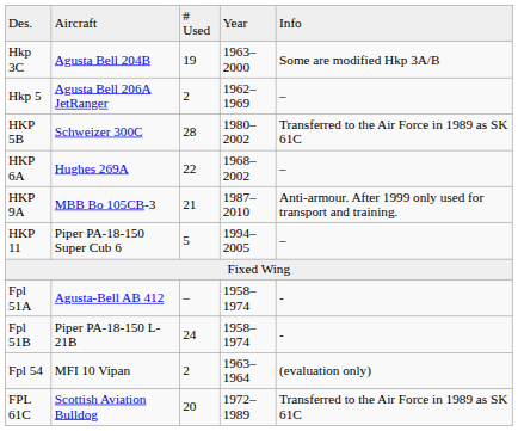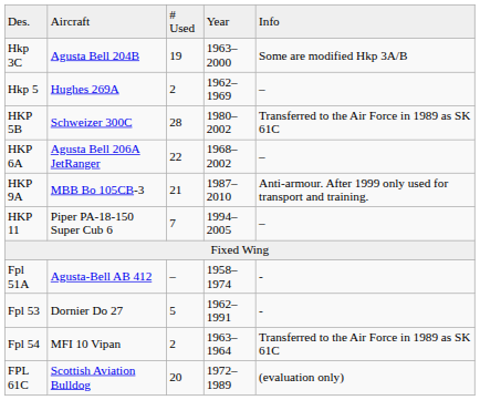 <table class="wikitable sortable">
 <tr style="background:#efefef;">
 <td>Des.</td>
 <td>Aircraft</td>
 <td># Used</td>
 <td>Year</td>
 <td>Info</td>
 </tr>
 <tr>
 <td>Hkp 3C</td>
 <td><a href='#'>Agusta Bell 204B</a></td>
 <td>19</td>
 <td>1963–2000</td>
 <td>Some are modified Hkp 3A/B</td>
 </tr>
 <tr>
 <td>Hkp 5</td>
-<td><a href='#'>Agusta Bell 206A JetRanger</a></td>
+<td><a href='#'>Hughes 269A</a></td>
 <td>2</td>
 <td>1962–1969</td>
 <td>–</td>
 </tr>
 <tr>
 <td>HKP 5B</td>
 <td><a href='#'>Schweizer 300C</a></td>
 <td>28</td>
 <td>1980–2002</td>
 <td>Transferred to the Air Force in 1989 as SK 61C</td>
 </tr>
 <tr>
 <td>HKP 6A</td>
-<td><a href='#'>Hughes 269A</a></td>
+<td><a href='#'>Agusta Bell 206A JetRanger</a></td>
 <td>22</td>
 <td>1968–2002</td>
 <td>–</td>
 </tr>
 <tr>
 <td>HKP 9A</td>
 <td><a href='#'>MBB Bo 105CB</a>-3</td>
 <td>21</td>
 <td>1987–2010</td>
 <td>Anti-armour. After 1999 only used for transport and training.</td>
 </tr>
 <tr>
 <td>HKP 11</td>
 <td>Piper PA-18-150 Super Cub 6</td>
-<td>5</td>
+<td>7</td>
 <td>1994–2005</td>
 <td>–</td>
 </tr>
 <tr style="background:#efefef;">
 <td colspan="5" style="text-align:center;">Fixed Wing</td>
 </tr>
 <tr>
 <td>Fpl 51A</td>
 <td><a href='#'>Agusta-Bell AB 412</a></td>
 <td>–</td>
 <td>1958–1974</td>
 <td>-</td>
 </tr>
 <tr>
-<td>Fpl 51B</td>
-<td>Piper PA-18-150 L-21B</td>
-<td>24</td>
-<td>1958–1974</td>
+<td>Fpl 53</td>
+<td>Dornier Do 27</td>
+<td>5</td>
+<td>1962–1991</td>
 <td>-</td>
 </tr>
 <tr>
 <td>Fpl 54</td>
 <td>MFI 10 Vipan</td>
 <td>2</td>
 <td>1963–1964</td>
-<td>(evaluation only)</td>
+<td>Transferred to the Air Force in 1989 as SK 61C</td>
 </tr>
 <tr>
 <td>FPL 61C</td>
 <td><a href='#'>Scottish Aviation Bulldog</a></td>
 <td>20</td>
 <td>1972–1989</td>
-<td>Transferred to the Air Force in 1989 as SK 61C</td>
+<td>(evaluation only)</td>
 </tr>
 </table>
